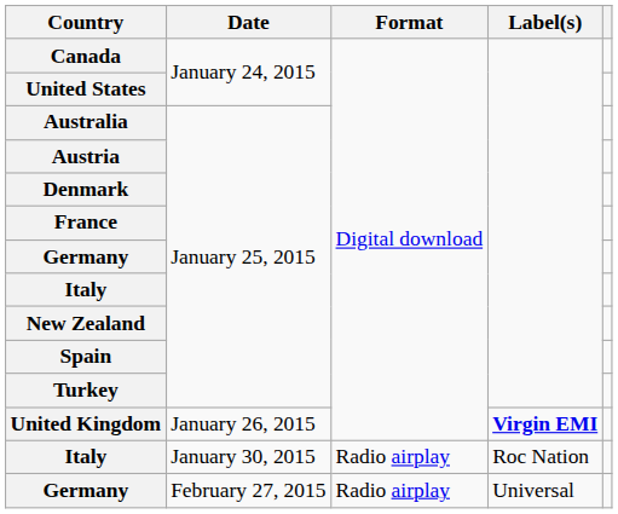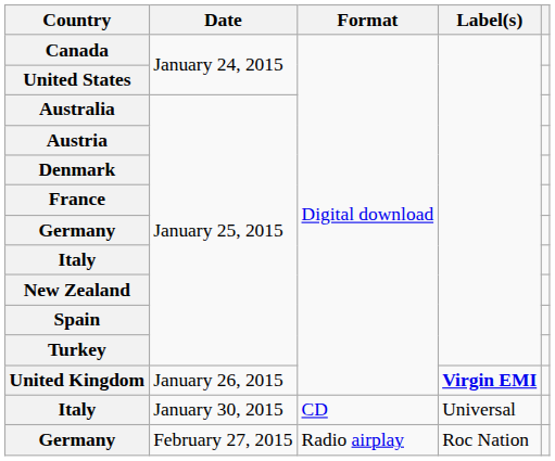 <table class="wikitable plainrowheaders">
 <tr>
 <th scope="col">Country</th>
 <th scope="col">Date</th>
 <th scope="col">Format</th>
 <th scope="col">Label(s)</th>
 <th scope="col"></th>
 </tr>
 <tr>
 <th scope="row">Canada</th>
 <td rowspan="2">January 24, 2015</td>
 <td rowspan="12"><a href='#'>Digital download</a></td>
 <td rowspan="11"></td>
 <td align="center"></td>
 </tr>
 <tr>
 <th scope="row">United States</th>
 <td align="center"></td>
 </tr>
 <tr>
 <th scope="row">Australia</th>
 <td rowspan="9">January 25, 2015</td>
 <td align="center"></td>
 </tr>
 <tr>
 <th scope="row">Austria</th>
 <td align="center"></td>
 </tr>
 <tr>
 <th scope="row">Denmark</th>
 <td align="center"></td>
 </tr>
 <tr>
 <th scope="row">France</th>
 <td align="center"></td>
 </tr>
 <tr>
 <th scope="row">Germany</th>
 <td align="center"></td>
 </tr>
 <tr>
 <th scope="row">Italy</th>
 <td align="center"></td>
 </tr>
 <tr>
 <th scope="row">New Zealand</th>
 <td align="center"></td>
 </tr>
 <tr>
 <th scope="row">Spain</th>
 <td align="center"></td>
 </tr>
 <tr>
 <th scope="row">Turkey</th>
 <td align="center"></td>
 </tr>
 <tr>
 <th scope="row">United Kingdom</th>
 <td>January 26, 2015</td>
 <td><strong><a href='#'>Virgin EMI</a></strong></td>
 <td align="center"></td>
 </tr>
 <tr>
 <th scope="row">Italy</th>
 <td>January 30, 2015</td>
-<td>Radio <a href='#'>airplay</a></td>
-<td>Roc Nation</td>
+<td><a href='#'>CD</a></td>
+<td>Universal</td>
 <td align="center"></td>
 </tr>
 <tr>
 <th scope="row">Germany</th>
 <td>February 27, 2015</td>
 <td>Radio <a href='#'>airplay</a></td>
-<td>Universal</td>
+<td>Roc Nation</td>
 <td align="center"></td>
 </tr>
 </table>
